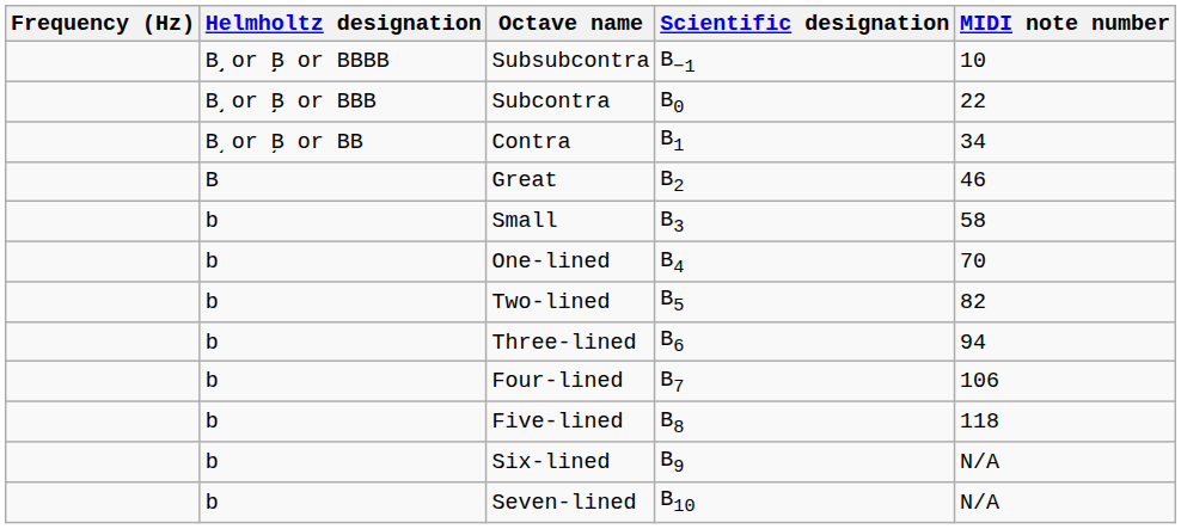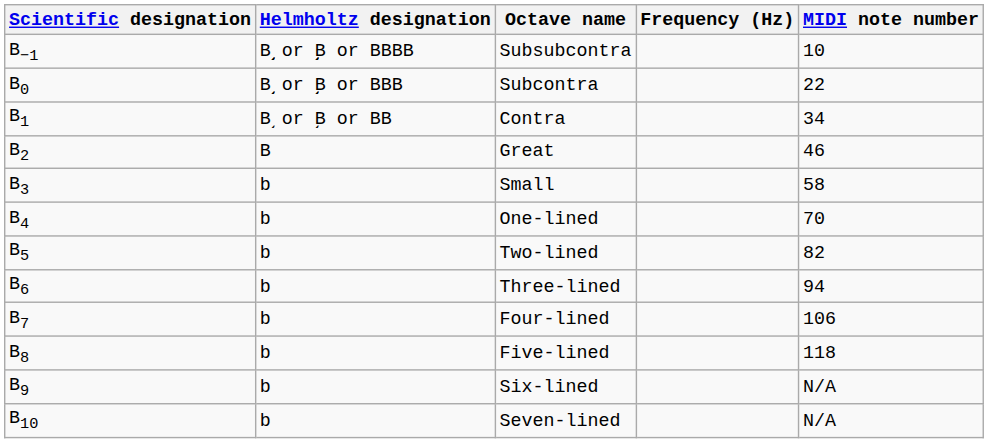 <table class="wikitable">
 <tr>
-<th>Frequency (Hz)</th>
+<th><a href='#'>Scientific</a> designation</th>
 <th><a href='#'>Helmholtz</a> designation</th>
 <th>Octave name</th>
-<th><a href='#'>Scientific</a> designation</th>
+<th>Frequency (Hz)</th>
 <th><a href='#'>MIDI</a> note  number</th>
 </tr>
 <tr>
-<td align="right"></td>
+<td>B<sub>−1</sub></td>
 <td>B͵͵͵ or ͵͵͵B or BBBB</td>
 <td>Subsubcontra</td>
-<td>B<sub>−1</sub></td>
+<td align="right"></td>
 <td>10</td>
 </tr>
 <tr>
-<td align="right"></td>
+<td>B<sub>0</sub></td>
 <td>B͵͵ or ͵͵B or BBB</td>
 <td>Subcontra</td>
-<td>B<sub>0</sub></td>
+<td align="right"></td>
 <td>22</td>
 </tr>
 <tr>
-<td align="right"></td>
+<td>B<sub>1</sub></td>
 <td>B͵ or ͵B or BB</td>
 <td>Contra</td>
-<td>B<sub>1</sub></td>
+<td align="right"></td>
 <td>34</td>
 </tr>
 <tr>
-<td align="right"></td>
+<td>B<sub>2</sub></td>
 <td>B</td>
 <td>Great</td>
-<td>B<sub>2</sub></td>
+<td align="right"></td>
 <td>46</td>
 </tr>
 <tr>
-<td align="right"></td>
+<td>B<sub>3</sub></td>
 <td>b</td>
 <td>Small</td>
-<td>B<sub>3</sub></td>
+<td align="right"></td>
 <td>58</td>
 </tr>
 <tr>
-<td align="right"></td>
+<td>B<sub>4</sub></td>
 <td>b</td>
 <td>One-lined</td>
-<td>B<sub>4</sub></td>
+<td align="right"></td>
 <td>70</td>
 </tr>
 <tr>
-<td align="right"></td>
+<td>B<sub>5</sub></td>
 <td>b</td>
 <td>Two-lined</td>
-<td>B<sub>5</sub></td>
+<td align="right"></td>
 <td>82</td>
 </tr>
 <tr>
-<td align="right"></td>
+<td>B<sub>6</sub></td>
 <td>b</td>
 <td>Three-lined</td>
-<td>B<sub>6</sub></td>
+<td align="right"></td>
 <td>94</td>
 </tr>
 <tr>
-<td align="right"></td>
+<td>B<sub>7</sub></td>
 <td>b</td>
 <td>Four-lined</td>
-<td>B<sub>7</sub></td>
+<td align="right"></td>
 <td>106</td>
 </tr>
 <tr>
-<td align="right"></td>
+<td>B<sub>8</sub></td>
 <td>b</td>
 <td>Five-lined</td>
-<td>B<sub>8</sub></td>
+<td align="right"></td>
 <td>118</td>
 </tr>
 <tr>
-<td align="right"></td>
+<td>B<sub>9</sub></td>
 <td>b</td>
 <td>Six-lined</td>
-<td>B<sub>9</sub></td>
+<td align="right"></td>
 <td>N/A</td>
 </tr>
 <tr>
-<td align="right"></td>
+<td>B<sub>10</sub></td>
 <td>b</td>
 <td>Seven-lined</td>
-<td>B<sub>10</sub></td>
+<td align="right"></td>
 <td>N/A</td>
 </tr>
 </table>
